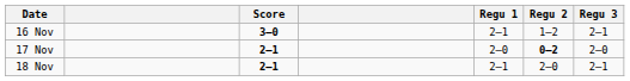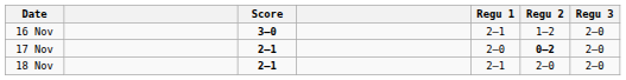 <table class="wikitable" style="text-align: center; font-size:90% ">
 <tr>
 <th width="60">Date</th>
 <th style="text-align:right; width:190px;"></th>
 <th width="60">Score</th>
 <th style="text-align:left; width:190px;"></th>
 <th width="50">Regu 1</th>
 <th width="50">Regu 2</th>
 <th width="50">Regu 3</th>
 </tr>
 <tr>
 <td>16 Nov</td>
 <td align=right><strong></strong></td>
 <td align=center><strong>3–0</strong></td>
 <td style="text-align:left"></td>
 <td>2–1</td>
 <td>1–2</td>
-<td>2–1</td>
+<td>2–0</td>
 </tr>
 <tr>
 <td>17 Nov</td>
 <td align=right><strong></strong></td>
 <td align=center><strong>2–1</strong></td>
 <td style="text-align:left"></td>
 <td>2–0</td>
 <td><strong>0–2</strong></td>
 <td>2–0</td>
 </tr>
 <tr>
 <td>18 Nov</td>
 <td align=right><strong></strong></td>
 <td align=center><strong>2–1</strong></td>
 <td style="text-align:left"></td>
 <td>2–1</td>
 <td>2–0</td>
-<td>2–1</td>
+<td>2–0</td>
 </tr>
 </table>
